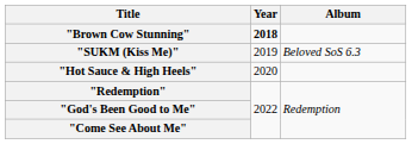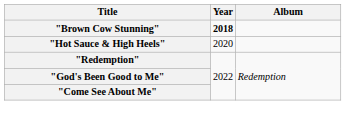 <table class="wikitable plainrowheaders" style="text-align:left;">
 <tr>
 <th scope="col" style="width:20em;">Title</th>
 <th scope="col" style="width:2em;">Year</th>
 <th scope="col" style="width:10em;">Album</th>
 </tr>
 <tr>
 <th scope="row">"Brown Cow Stunning"</th>
 <td><strong>2018</strong></td>
 <td></td>
-</tr>
-<tr>
-<th scope="row">"SUKM (Kiss Me)"</th>
-<td>2019</td>
-<td><em>Beloved SoS 6.3</em></td>
 </tr>
 <tr>
 <th scope="row">"Hot Sauce & High Heels" </th>
 <td>2020</td>
 <td></td>
 </tr>
 <tr>
 <th scope="row">"Redemption"</th>
 <td rowspan="3">2022</td>
 <td rowspan="3"><em>Redemption</em></td>
 </tr>
 <tr>
 <th scope="row">"God's Been Good to Me"</th>
 </tr>
 <tr>
 <th scope="row">"Come See About Me"</th>
 </tr>
 </table>
